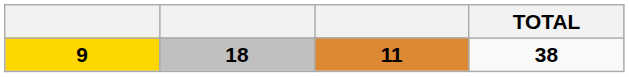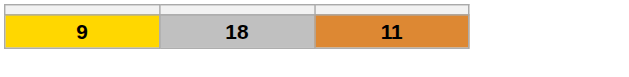 <table class="wikitable" style="font-size:90%">
 <tr>
 <th style="width:100px;"></th>
 <th style="width:100px;"></th>
 <th style="width:100px;"></th>
-<th style="width:100px;">TOTAL</th>
 </tr>
 <tr>
 <td style="text-align:center; background:gold;"><strong>9</strong></td>
 <td style="text-align:center; background:silver;"><strong>18</strong></td>
 <td style="text-align:center; background:#d83;"><strong>11</strong></td>
-<td style="text-align:center;"><strong>38</strong></td>
 </tr>
 </table>
